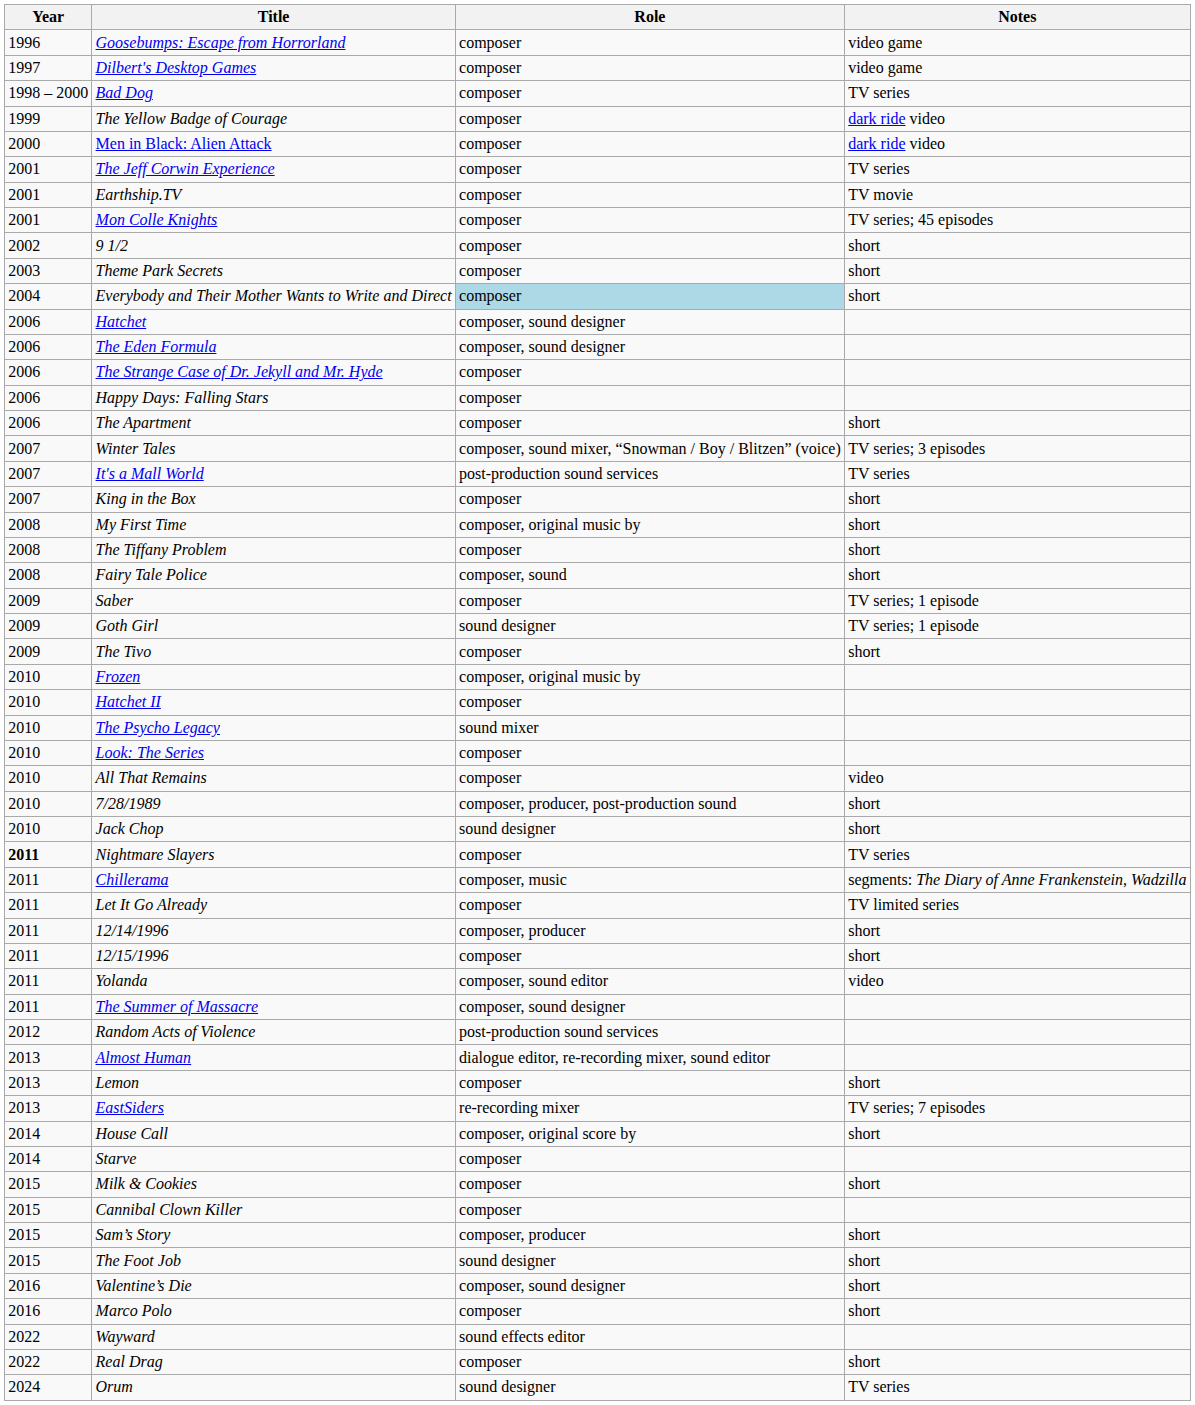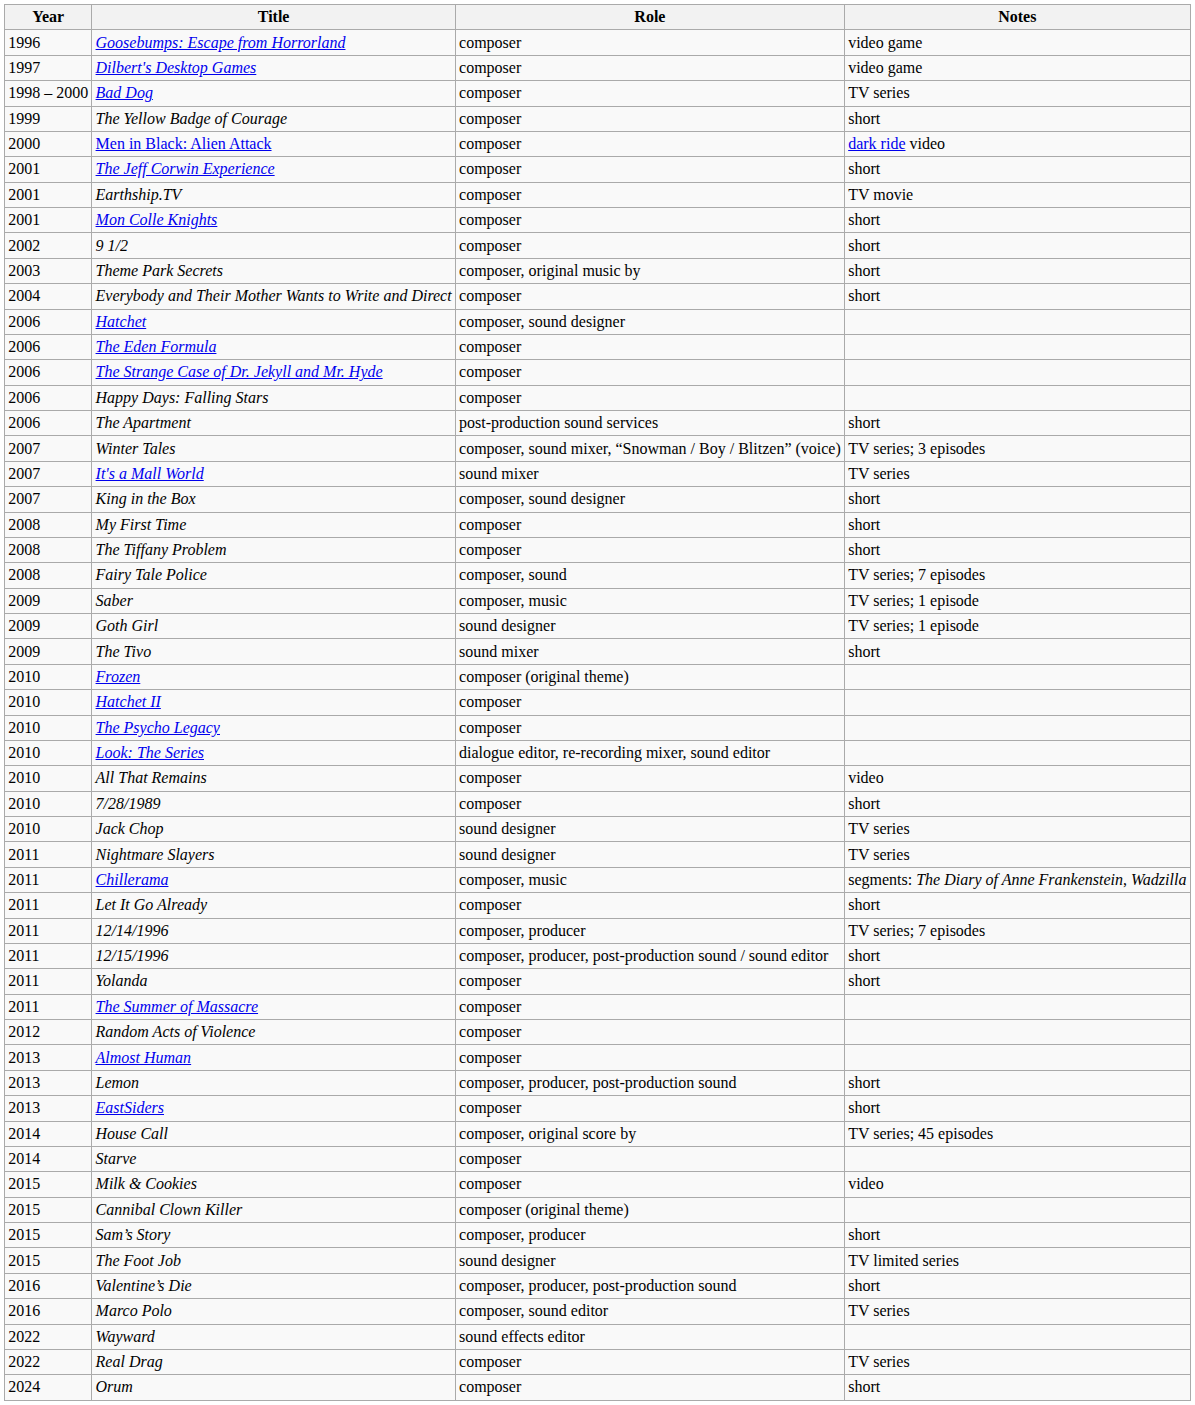 <table class="wikitable sortable">
 <tr>
 <th>Year</th>
 <th>Title</th>
 <th>Role</th>
 <th>Notes</th>
 </tr>
 <tr>
 <td>1996</td>
 <td><em><a href='#'>Goosebumps: Escape from Horrorland</a></em></td>
 <td>composer</td>
 <td>video game</td>
 </tr>
 <tr>
 <td>1997</td>
 <td><em><a href='#'>Dilbert's Desktop Games</a></em></td>
 <td>composer</td>
 <td>video game</td>
 </tr>
 <tr>
 <td>1998 – 2000</td>
 <td><em><a href='#'>Bad Dog</a></em></td>
 <td>composer</td>
 <td>TV series</td>
 </tr>
 <tr>
 <td>1999</td>
 <td><em>The Yellow Badge of Courage</em></td>
 <td>composer</td>
-<td><a href='#'>dark ride</a> video</td>
+<td>short</td>
 </tr>
 <tr>
 <td>2000</td>
 <td><a href='#'>Men in Black: Alien Attack</a></td>
 <td>composer</td>
 <td><a href='#'>dark ride</a> video</td>
 </tr>
 <tr>
 <td>2001</td>
 <td><em><a href='#'>The Jeff Corwin Experience</a></em></td>
 <td>composer</td>
-<td>TV series</td>
+<td>short</td>
 </tr>
 <tr>
 <td>2001</td>
 <td><em>Earthship.TV</em></td>
 <td>composer</td>
 <td>TV movie</td>
 </tr>
 <tr>
 <td>2001</td>
 <td><em><a href='#'>Mon Colle Knights</a></em></td>
 <td>composer</td>
-<td>TV series; 45 episodes</td>
+<td>short</td>
 </tr>
 <tr>
 <td>2002</td>
 <td><em>9 1/2</em></td>
 <td>composer</td>
 <td>short</td>
 </tr>
 <tr>
 <td>2003</td>
 <td><em>Theme Park Secrets</em></td>
-<td>composer</td>
+<td>composer, original music by</td>
 <td>short</td>
 </tr>
 <tr>
 <td>2004</td>
 <td><em>Everybody and Their Mother Wants to Write and Direct</em></td>
-<td style="background: lightblue;">composer</td>
+<td>composer</td>
 <td>short</td>
 </tr>
 <tr>
 <td>2006</td>
 <td><em><a href='#'>Hatchet</a></em></td>
 <td>composer, sound designer</td>
 <td></td>
 </tr>
 <tr>
 <td>2006</td>
 <td><em><a href='#'>The Eden Formula</a></em></td>
-<td>composer, sound designer</td>
+<td>composer</td>
 <td></td>
 </tr>
 <tr>
 <td>2006</td>
 <td><em><a href='#'>The Strange Case of Dr. Jekyll and Mr. Hyde</a></em></td>
 <td>composer</td>
 <td></td>
 </tr>
 <tr>
 <td>2006</td>
 <td><em>Happy Days: Falling Stars</em></td>
 <td>composer</td>
 <td></td>
 </tr>
 <tr>
 <td>2006</td>
 <td><em>The Apartment</em></td>
-<td>composer</td>
+<td>post-production sound services</td>
 <td>short</td>
 </tr>
 <tr>
 <td>2007</td>
 <td><em>Winter Tales</em></td>
 <td>composer, sound mixer, “Snowman / Boy / Blitzen” (voice)</td>
 <td>TV series; 3 episodes</td>
 </tr>
 <tr>
 <td>2007</td>
 <td><em><a href='#'>It's a Mall World</a></em></td>
-<td>post-production sound services</td>
+<td>sound mixer</td>
 <td>TV series</td>
 </tr>
 <tr>
 <td>2007</td>
 <td><em>King in the Box</em></td>
-<td>composer</td>
+<td>composer, sound designer</td>
 <td>short</td>
 </tr>
 <tr>
 <td>2008</td>
 <td><em>My First Time</em></td>
-<td>composer, original music by</td>
+<td>composer</td>
 <td>short</td>
 </tr>
 <tr>
 <td>2008</td>
 <td><em>The Tiffany Problem</em></td>
 <td>composer</td>
 <td>short</td>
 </tr>
 <tr>
 <td>2008</td>
 <td><em>Fairy Tale Police</em></td>
 <td>composer, sound</td>
-<td>short</td>
+<td>TV series; 7 episodes</td>
 </tr>
 <tr>
 <td>2009</td>
 <td><em>Saber</em></td>
-<td>composer</td>
+<td>composer, music</td>
 <td>TV series; 1 episode</td>
 </tr>
 <tr>
 <td>2009</td>
 <td><em>Goth Girl</em></td>
 <td>sound designer</td>
 <td>TV series; 1 episode</td>
 </tr>
 <tr>
 <td>2009</td>
 <td><em>The Tivo</em></td>
-<td>composer</td>
+<td>sound mixer</td>
 <td>short</td>
 </tr>
 <tr>
 <td>2010</td>
 <td><em><a href='#'>Frozen</a></em></td>
-<td>composer, original music by</td>
+<td>composer (original theme)</td>
 <td></td>
 </tr>
 <tr>
 <td>2010</td>
 <td><em><a href='#'>Hatchet II</a></em></td>
 <td>composer</td>
 <td></td>
 </tr>
 <tr>
 <td>2010</td>
 <td><em><a href='#'>The Psycho Legacy</a></em></td>
-<td>sound mixer</td>
+<td>composer</td>
 <td></td>
 </tr>
 <tr>
 <td>2010</td>
 <td><em><a href='#'>Look: The Series</a></em></td>
-<td>composer</td>
+<td>dialogue editor, re-recording mixer, sound editor</td>
 <td></td>
 </tr>
 <tr>
 <td>2010</td>
 <td><em>All That Remains</em></td>
 <td>composer</td>
 <td>video</td>
 </tr>
 <tr>
 <td>2010</td>
 <td><em>7/28/1989</em></td>
-<td>composer, producer, post-production sound</td>
+<td>composer</td>
 <td>short</td>
 </tr>
 <tr>
 <td>2010</td>
 <td><em>Jack Chop</em></td>
 <td>sound designer</td>
-<td>short</td>
+<td>TV series</td>
 </tr>
 <tr>
-<td><strong>2011</strong></td>
+<td>2011</td>
 <td><em>Nightmare Slayers</em></td>
-<td>composer</td>
+<td>sound designer</td>
 <td>TV series</td>
 </tr>
 <tr>
 <td>2011</td>
 <td><em><a href='#'>Chillerama</a></em></td>
 <td>composer, music</td>
 <td>segments: <em>The Diary of Anne Frankenstein</em>, <em>Wadzilla</em></td>
 </tr>
 <tr>
 <td>2011</td>
 <td><em>Let It Go Already</em></td>
 <td>composer</td>
-<td>TV limited series</td>
+<td>short</td>
 </tr>
 <tr>
 <td>2011</td>
 <td><em>12/14/1996</em></td>
 <td>composer, producer</td>
+<td>TV series; 7 episodes</td>
+</tr>
+<tr>
+<td>2011</td>
+<td><em>12/15/1996</em></td>
+<td>composer, producer, post-production sound / sound editor</td>
 <td>short</td>
 </tr>
 <tr>
 <td>2011</td>
-<td><em>12/15/1996</em></td>
+<td><em>Yolanda</em></td>
 <td>composer</td>
 <td>short</td>
 </tr>
 <tr>
 <td>2011</td>
-<td><em>Yolanda</em></td>
-<td>composer, sound editor</td>
-<td>video</td>
-</tr>
-<tr>
-<td>2011</td>
 <td><em><a href='#'>The Summer of Massacre</a></em></td>
-<td>composer, sound designer</td>
+<td>composer</td>
 <td></td>
 </tr>
 <tr>
 <td>2012</td>
 <td><em>Random Acts of Violence</em></td>
-<td>post-production sound services</td>
+<td>composer</td>
 <td></td>
 </tr>
 <tr>
 <td>2013</td>
 <td><em><a href='#'>Almost Human</a></em></td>
-<td>dialogue editor, re-recording mixer, sound editor</td>
+<td>composer</td>
 <td></td>
 </tr>
 <tr>
 <td>2013</td>
 <td><em>Lemon</em></td>
-<td>composer</td>
+<td>composer, producer, post-production sound</td>
 <td>short</td>
 </tr>
 <tr>
 <td>2013</td>
 <td><em><a href='#'>EastSiders</a></em></td>
-<td>re-recording mixer</td>
-<td>TV series; 7 episodes</td>
+<td>composer</td>
+<td>short</td>
 </tr>
 <tr>
 <td>2014</td>
 <td><em>House Call</em></td>
 <td>composer, original score by</td>
-<td>short</td>
+<td>TV series; 45 episodes</td>
 </tr>
 <tr>
 <td>2014</td>
 <td><em>Starve</em></td>
 <td>composer</td>
 <td></td>
 </tr>
 <tr>
 <td>2015</td>
 <td><em>Milk & Cookies</em></td>
 <td>composer</td>
-<td>short</td>
+<td>video</td>
 </tr>
 <tr>
 <td>2015</td>
 <td><em>Cannibal Clown Killer</em></td>
-<td>composer</td>
+<td>composer (original theme)</td>
 <td></td>
 </tr>
 <tr>
 <td>2015</td>
 <td><em>Sam’s Story</em></td>
 <td>composer, producer</td>
 <td>short</td>
 </tr>
 <tr>
 <td>2015</td>
 <td><em>The Foot Job</em></td>
 <td>sound designer</td>
-<td>short</td>
+<td>TV limited series</td>
 </tr>
 <tr>
 <td>2016</td>
 <td><em>Valentine’s Die</em></td>
-<td>composer, sound designer</td>
+<td>composer, producer, post-production sound</td>
 <td>short</td>
 </tr>
 <tr>
 <td>2016</td>
 <td><em>Marco Polo</em></td>
-<td>composer</td>
-<td>short</td>
+<td>composer, sound editor</td>
+<td>TV series</td>
 </tr>
 <tr>
 <td>2022</td>
 <td><em>Wayward</em></td>
 <td>sound effects editor</td>
 <td></td>
 </tr>
 <tr>
 <td>2022</td>
 <td><em>Real Drag</em></td>
 <td>composer</td>
-<td>short</td>
+<td>TV series</td>
 </tr>
 <tr>
 <td>2024</td>
 <td><em>Orum</em></td>
-<td>sound designer</td>
-<td>TV series</td>
+<td>composer</td>
+<td>short</td>
 </tr>
 </table>
